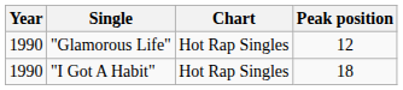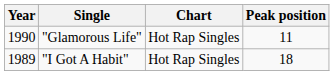 <table class="wikitable">
 <tr>
 <th>Year</th>
 <th>Single</th>
 <th>Chart</th>
 <th>Peak position</th>
 </tr>
 <tr>
 <td>1990</td>
 <td>"Glamorous Life"</td>
 <td>Hot Rap Singles</td>
-<td align=center>12</td>
+<td align=center>11</td>
 </tr>
 <tr>
-<td>1990</td>
+<td>1989</td>
 <td>"I Got A Habit"</td>
 <td>Hot Rap Singles</td>
 <td align=center>18</td>
 </tr>
 </table>
